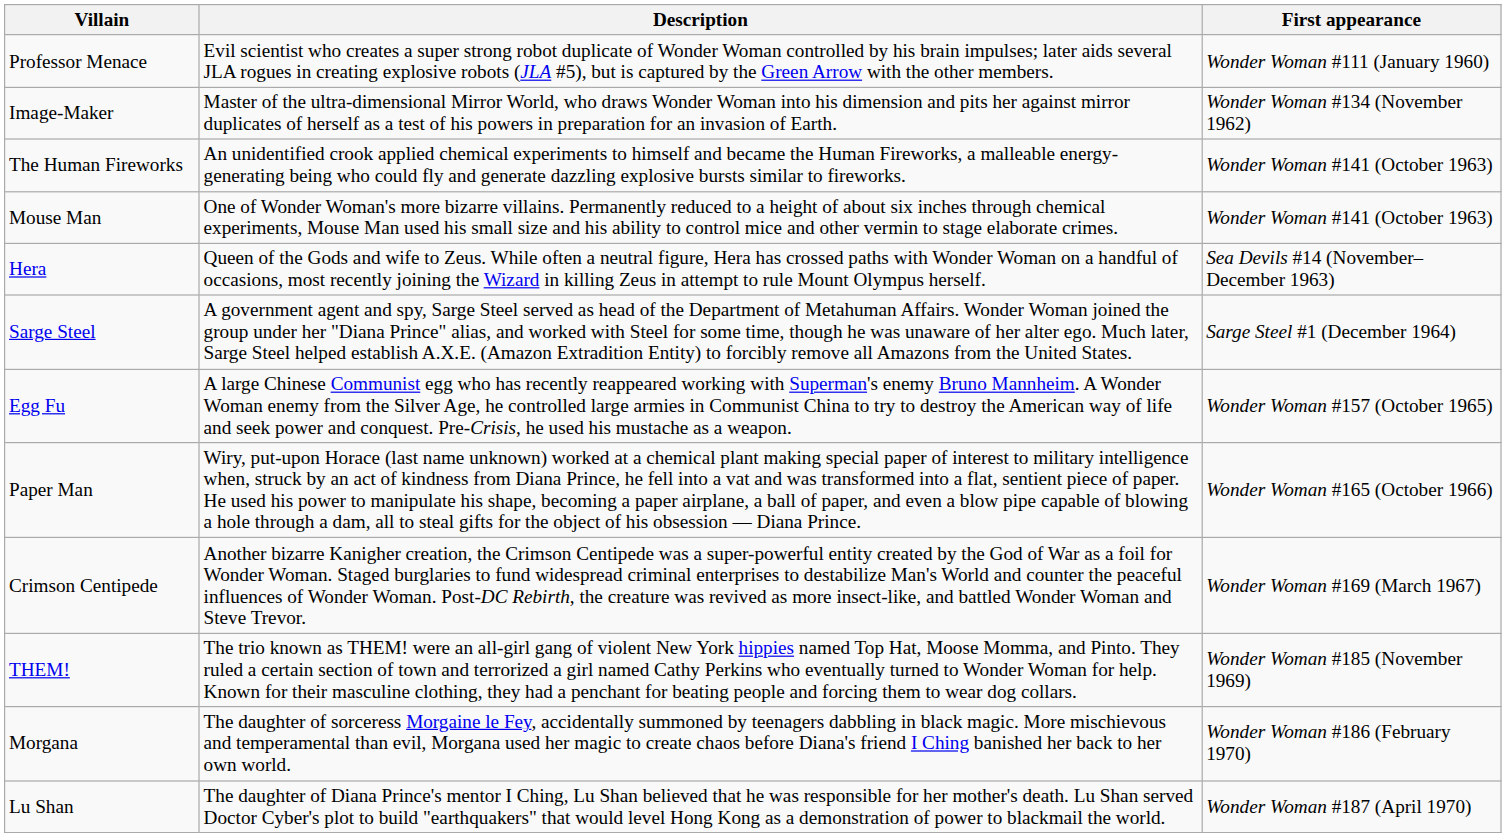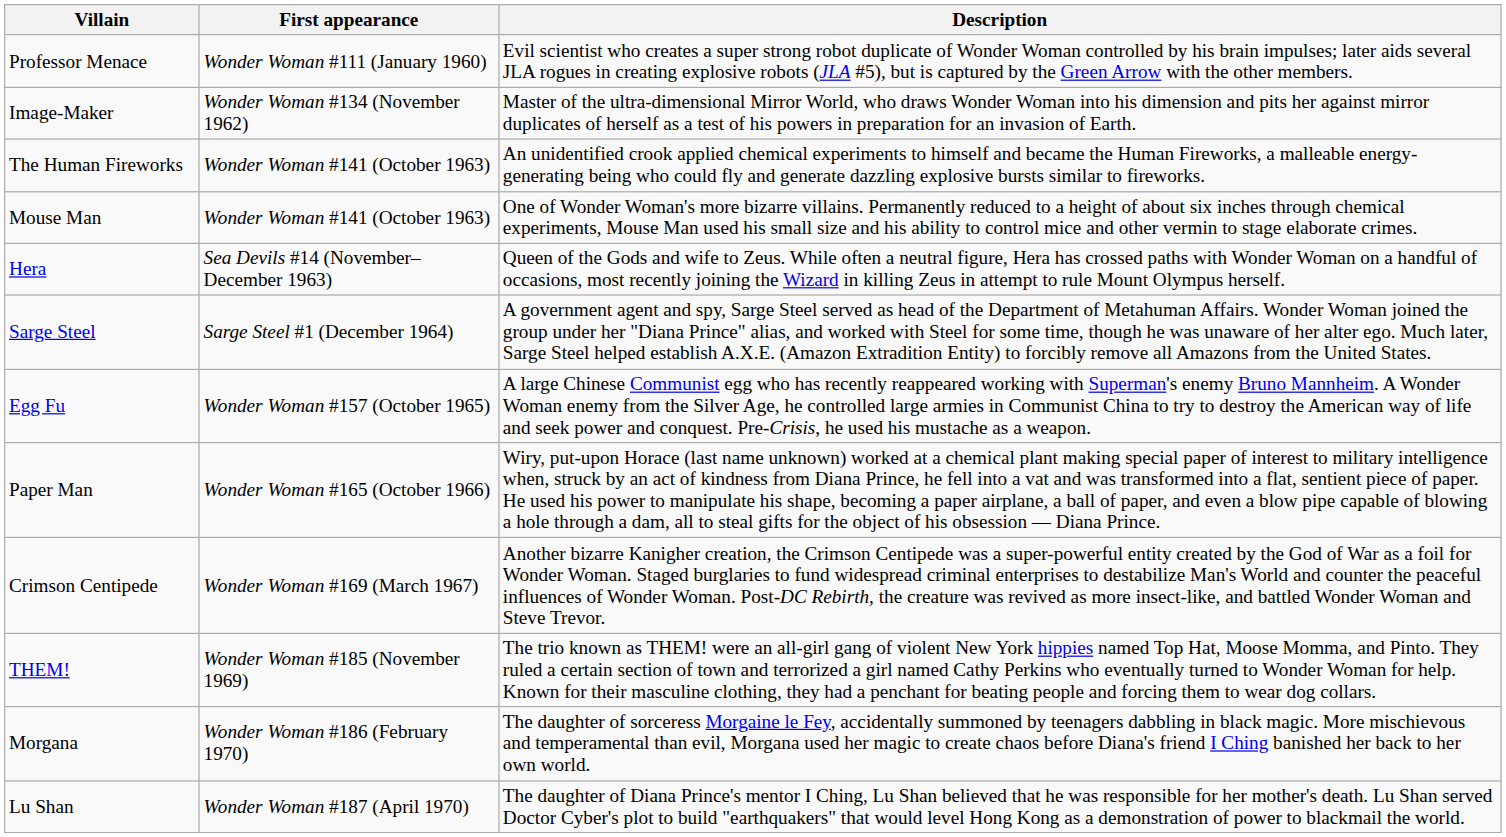 <table class="wikitable">
 <tr>
 <th width="13%">Villain</th>
+<th width="20%">First appearance</th>
 <th width="67%">Description</th>
-<th width="20%">First appearance</th>
 </tr>
 <tr>
 <td>Professor Menace</td>
+<td><em>Wonder Woman</em> #111 (January 1960)</td>
 <td>Evil scientist who creates a super strong robot duplicate of Wonder Woman controlled by his brain impulses; later aids several JLA rogues in creating explosive robots (<em><a href='#'>JLA</a></em> #5), but is captured by the <a href='#'>Green Arrow</a> with the other members.</td>
-<td><em>Wonder Woman</em> #111 (January 1960)</td>
 </tr>
 <tr>
 <td>Image-Maker</td>
+<td><em>Wonder Woman</em> #134 (November 1962)</td>
 <td>Master of the ultra-dimensional Mirror World, who draws Wonder Woman into his dimension and pits her against mirror duplicates of herself as a test of his powers in preparation for an invasion of Earth.</td>
-<td><em>Wonder Woman</em> #134 (November 1962)</td>
 </tr>
 <tr>
 <td>The Human Fireworks</td>
+<td><em>Wonder Woman</em> #141 (October 1963)</td>
 <td>An unidentified crook applied chemical experiments to himself and became the Human Fireworks, a malleable energy-generating being who could fly and generate dazzling explosive bursts similar to fireworks.</td>
-<td><em>Wonder Woman</em> #141 (October 1963)</td>
 </tr>
 <tr>
 <td>Mouse Man</td>
+<td><em>Wonder Woman</em> #141 (October 1963)</td>
 <td>One of Wonder Woman's more bizarre villains. Permanently reduced to a height of about six inches through chemical experiments, Mouse Man used his small size and his ability to control mice and other vermin to stage elaborate crimes.</td>
-<td><em>Wonder Woman</em> #141 (October 1963)</td>
 </tr>
 <tr>
 <td><a href='#'>Hera</a></td>
+<td><em>Sea Devils</em> #14 (November–December 1963)</td>
 <td>Queen of the Gods and wife to Zeus. While often a neutral figure, Hera has crossed paths with Wonder Woman on a handful of occasions, most recently joining the <a href='#'>Wizard</a> in killing Zeus in attempt to rule Mount Olympus herself.</td>
-<td><em>Sea Devils</em> #14 (November–December 1963)</td>
 </tr>
 <tr>
 <td><a href='#'>Sarge Steel</a></td>
+<td><em>Sarge Steel</em> #1 (December 1964)</td>
 <td>A government agent and spy, Sarge Steel served as head of the Department of Metahuman Affairs. Wonder Woman joined the group under her "Diana Prince" alias, and worked with Steel for some time, though he was unaware of her alter ego. Much later, Sarge Steel helped establish A.X.E. (Amazon Extradition Entity) to forcibly remove all Amazons from the United States.</td>
-<td><em>Sarge Steel</em> #1 (December 1964)</td>
 </tr>
 <tr>
 <td><a href='#'>Egg Fu</a></td>
+<td><em>Wonder Woman</em> #157 (October 1965)</td>
 <td>A large Chinese <a href='#'>Communist</a> egg who has recently reappeared working with <a href='#'>Superman</a>'s enemy <a href='#'>Bruno Mannheim</a>. A Wonder Woman enemy from the Silver Age, he controlled large armies in Communist China to try to destroy the American way of life and seek power and conquest. Pre-<em>Crisis</em>, he used his mustache as a weapon.</td>
-<td><em>Wonder Woman</em> #157 (October 1965)</td>
 </tr>
 <tr>
 <td>Paper Man</td>
+<td><em>Wonder Woman</em> #165 (October 1966)</td>
 <td>Wiry, put-upon Horace (last name unknown) worked at a chemical plant making special paper of interest to military intelligence when, struck by an act of kindness from Diana Prince, he fell into a vat and was transformed into a flat, sentient piece of paper. He used his power to manipulate his shape, becoming a paper airplane, a ball of paper, and even a blow pipe capable of blowing a hole through a dam, all to steal gifts for the object of his obsession — Diana Prince.</td>
-<td><em>Wonder Woman</em> #165 (October 1966)</td>
 </tr>
 <tr>
 <td>Crimson Centipede</td>
+<td><em>Wonder Woman</em> #169 (March 1967)</td>
 <td>Another bizarre Kanigher creation, the Crimson Centipede was a super-powerful entity created by the God of War as a foil for Wonder Woman. Staged burglaries to fund widespread criminal enterprises to destabilize Man's World and counter the peaceful influences of Wonder Woman. Post-<em>DC Rebirth</em>, the creature was revived as more insect-like, and battled Wonder Woman and Steve Trevor.</td>
-<td><em>Wonder Woman</em> #169 (March 1967)</td>
 </tr>
 <tr>
 <td><a href='#'>THEM!</a></td>
+<td><em>Wonder Woman</em> #185 (November 1969)</td>
 <td>The trio known as THEM! were an all-girl gang of violent New York <a href='#'>hippies</a> named Top Hat, Moose Momma, and Pinto. They ruled a certain section of town and terrorized a girl named Cathy Perkins who eventually turned to Wonder Woman for help. Known for their masculine clothing, they had a penchant for beating people and forcing them to wear dog collars.</td>
-<td><em>Wonder Woman</em> #185 (November 1969)</td>
 </tr>
 <tr>
 <td>Morgana</td>
+<td><em>Wonder Woman</em> #186 (February 1970)</td>
 <td>The daughter of sorceress <a href='#'>Morgaine le Fey</a>, accidentally summoned by teenagers dabbling in black magic. More mischievous and temperamental than evil, Morgana used her magic to create chaos before Diana's friend <a href='#'>I Ching</a> banished her back to her own world.</td>
-<td><em>Wonder Woman</em> #186 (February 1970)</td>
 </tr>
 <tr>
 <td>Lu Shan</td>
+<td><em>Wonder Woman</em> #187 (April 1970)</td>
 <td>The daughter of Diana Prince's mentor I Ching, Lu Shan believed that he was responsible for her mother's death. Lu Shan served Doctor Cyber's plot to build "earthquakers" that would level Hong Kong as a demonstration of power to blackmail the world.</td>
-<td><em>Wonder Woman</em> #187 (April 1970)</td>
 </tr>
 </table>
